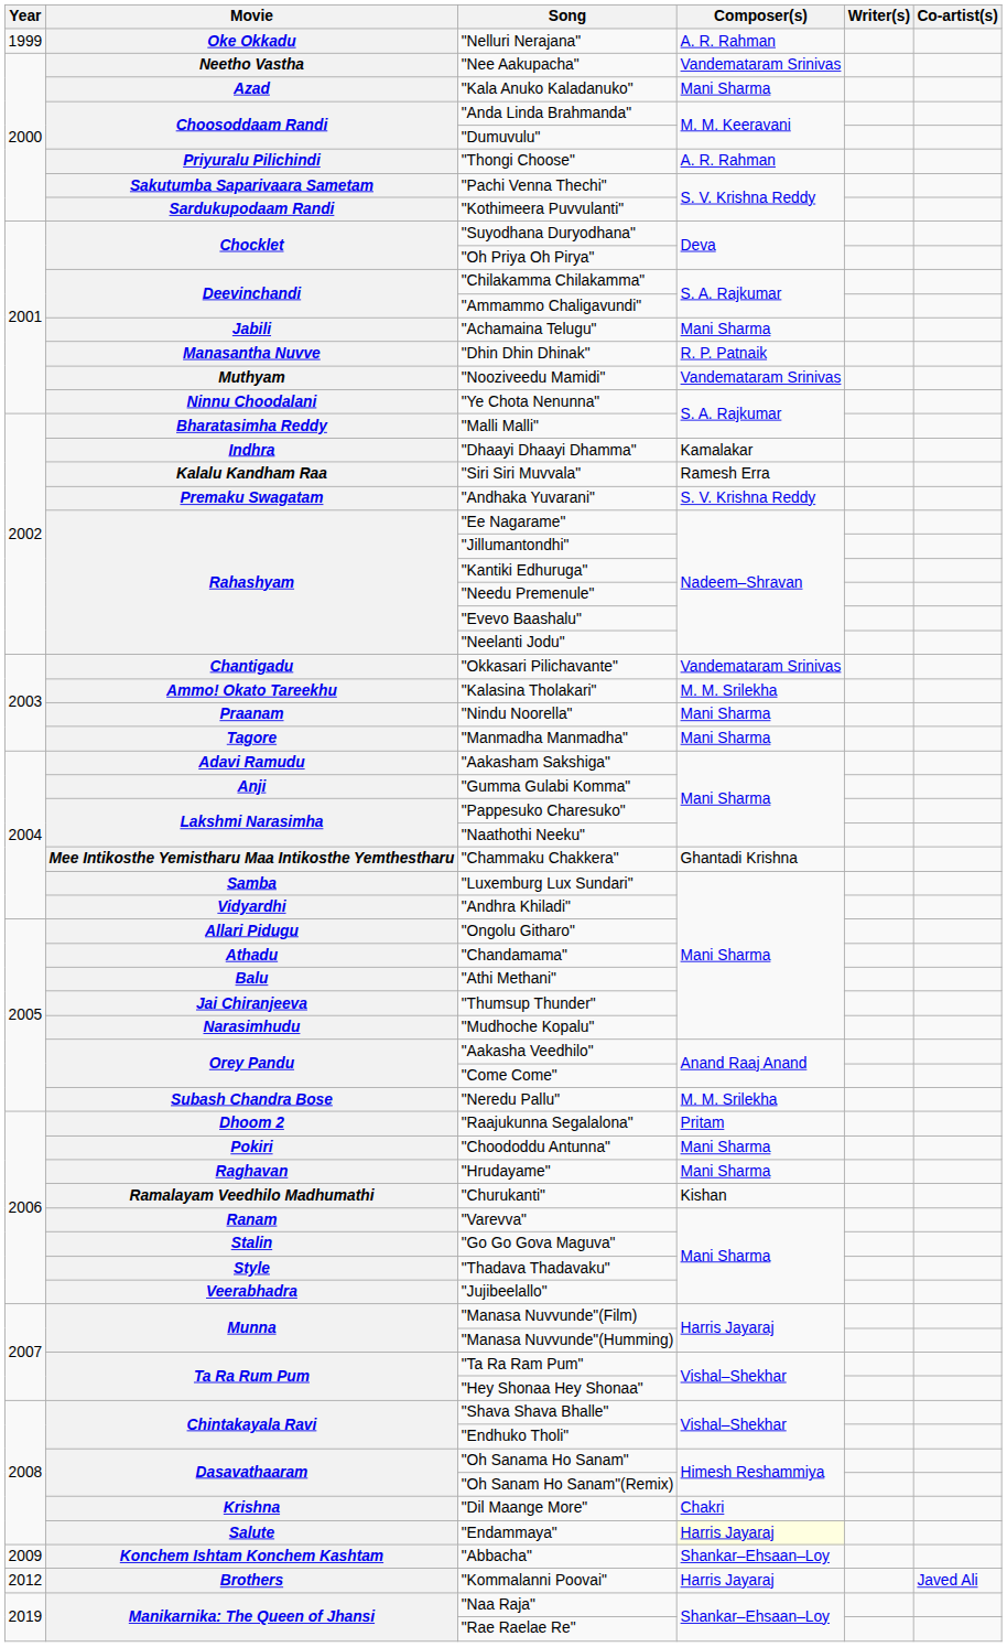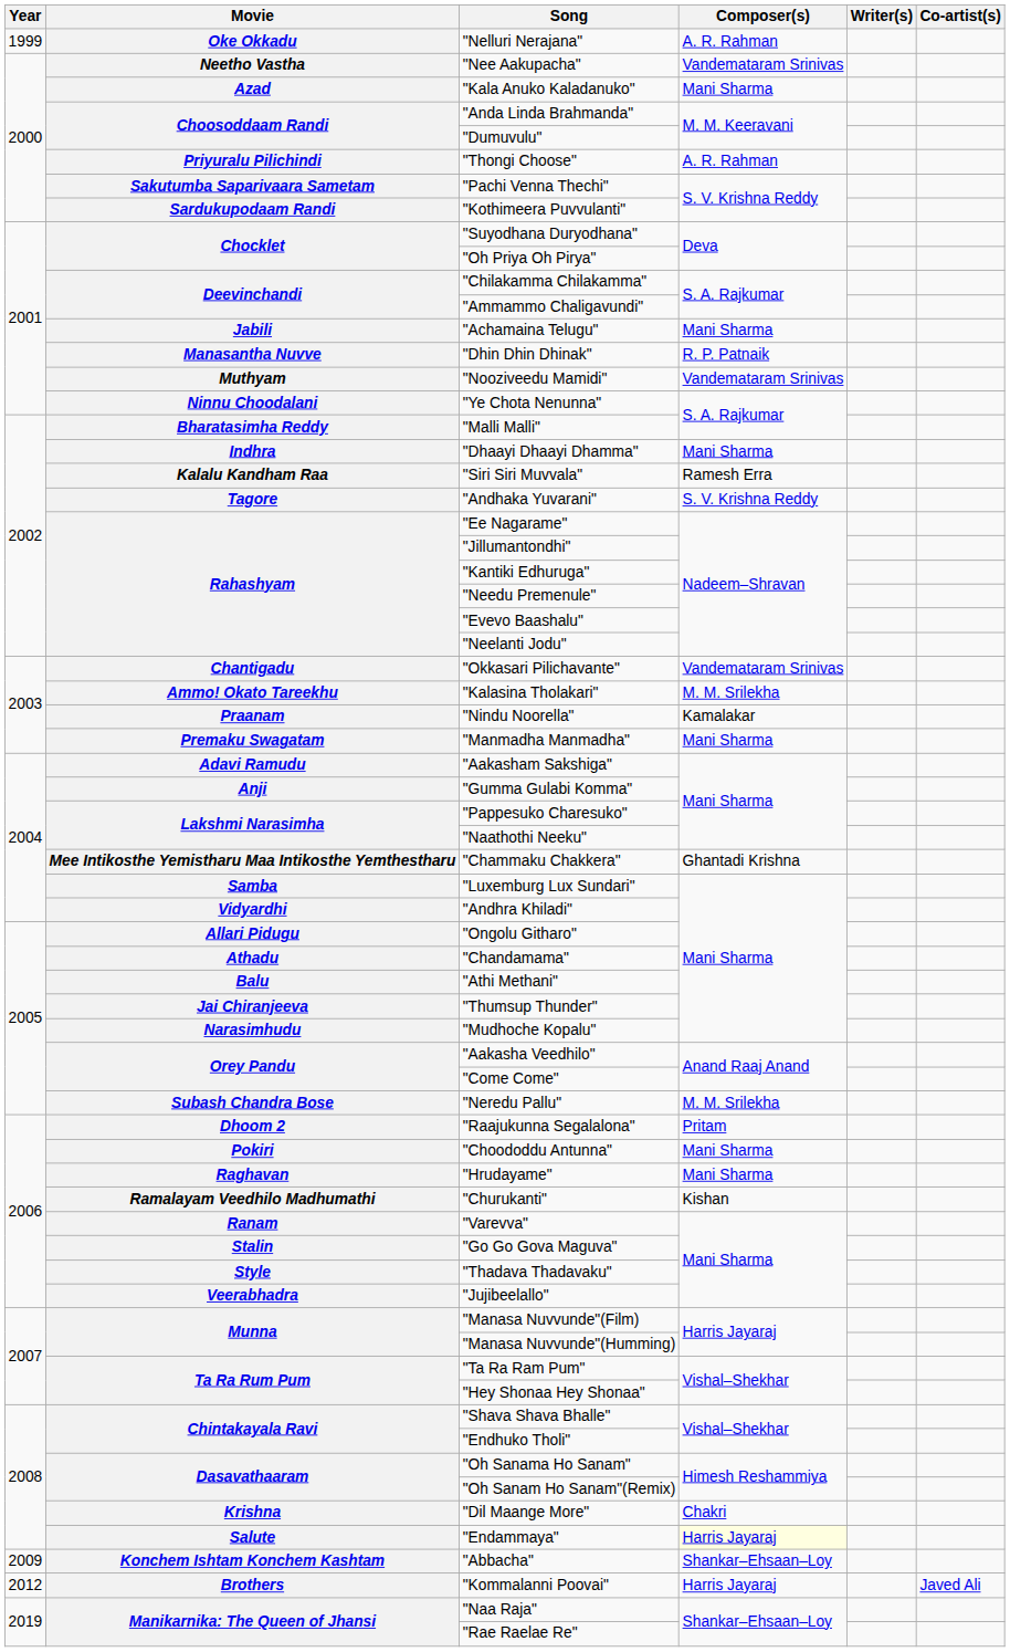 <table class="wikitable">
 <tr>
 <th>Year</th>
 <th>Movie</th>
 <th>Song</th>
 <th>Composer(s)</th>
 <th>Writer(s)</th>
 <th>Co-artist(s)</th>
 </tr>
 <tr>
 <td>1999</td>
 <th><a href='#'><em>Oke Okkadu</em></a></th>
 <td>"Nelluri Nerajana"</td>
 <td><a href='#'>A. R. Rahman</a></td>
 <td></td>
 <td></td>
 </tr>
 <tr>
 <td rowspan="7">2000</td>
 <th><em>Neetho Vastha</em></th>
 <td>"Nee Aakupacha"</td>
 <td><a href='#'>Vandemataram Srinivas</a></td>
 <td></td>
 <td></td>
 </tr>
 <tr>
 <th><a href='#'><em>Azad</em></a></th>
 <td>"Kala Anuko Kaladanuko"</td>
 <td><a href='#'>Mani Sharma</a></td>
 <td></td>
 <td></td>
 </tr>
 <tr>
 <th rowspan="2"><em><a href='#'>Choosoddaam Randi</a></em></th>
 <td>"Anda Linda Brahmanda"</td>
 <td rowspan="2"><a href='#'>M. M. Keeravani</a></td>
 <td></td>
 <td></td>
 </tr>
 <tr>
 <td>"Dumuvulu"</td>
 <td></td>
 <td></td>
 </tr>
 <tr>
 <th><a href='#'><em>Priyuralu Pilichindi</em></a></th>
 <td>"Thongi Choose"</td>
 <td><a href='#'>A. R. Rahman</a></td>
 <td></td>
 <td></td>
 </tr>
 <tr>
 <th><em><a href='#'>Sakutumba Saparivaara Sametam</a></em></th>
 <td>"Pachi Venna Thechi"</td>
 <td rowspan="2"><a href='#'>S. V. Krishna Reddy</a></td>
 <td></td>
 <td></td>
 </tr>
 <tr>
 <th><em><a href='#'>Sardukupodaam Randi</a></em></th>
 <td>"Kothimeera Puvvulanti"</td>
 <td></td>
 <td></td>
 </tr>
 <tr>
 <td rowspan="8">2001</td>
 <th rowspan="2"><em><a href='#'>Chocklet</a></em></th>
 <td>"Suyodhana Duryodhana"</td>
 <td rowspan="2"><a href='#'>Deva</a></td>
 <td></td>
 <td></td>
 </tr>
 <tr>
 <td>"Oh Priya Oh Pirya"</td>
 <td></td>
 <td></td>
 </tr>
 <tr>
 <th rowspan="2"><em><a href='#'>Deevinchandi</a></em></th>
 <td>"Chilakamma Chilakamma"</td>
 <td rowspan="2"><a href='#'>S. A. Rajkumar</a></td>
 <td></td>
 <td></td>
 </tr>
 <tr>
 <td>"Ammammo Chaligavundi"</td>
 <td></td>
 <td></td>
 </tr>
 <tr>
 <th><em><a href='#'>Jabili</a></em></th>
 <td>"Achamaina Telugu"</td>
 <td><a href='#'>Mani Sharma</a></td>
 <td></td>
 <td></td>
 </tr>
 <tr>
 <th><em><a href='#'>Manasantha Nuvve</a></em></th>
 <td>"Dhin Dhin Dhinak"</td>
 <td><a href='#'>R. P. Patnaik</a></td>
 <td></td>
 <td></td>
 </tr>
 <tr>
 <th><em>Muthyam</em></th>
 <td>"Nooziveedu Mamidi"</td>
 <td><a href='#'>Vandemataram Srinivas</a></td>
 <td></td>
 <td></td>
 </tr>
 <tr>
 <th><em><a href='#'>Ninnu Choodalani</a></em></th>
 <td>"Ye Chota Nenunna"</td>
 <td rowspan="2"><a href='#'>S. A. Rajkumar</a></td>
 <td></td>
 <td></td>
 </tr>
 <tr>
 <td rowspan="10">2002</td>
 <th><em><a href='#'>Bharatasimha Reddy</a></em></th>
 <td>"Malli Malli"</td>
 <td></td>
 <td></td>
 </tr>
 <tr>
 <th><a href='#'><em>Indhra</em></a></th>
 <td>"Dhaayi Dhaayi Dhamma"</td>
-<td>Kamalakar</td>
+<td><a href='#'>Mani Sharma</a></td>
 <td></td>
 <td></td>
 </tr>
 <tr>
 <th><em>Kalalu Kandham Raa</em></th>
 <td>"Siri Siri Muvvala"</td>
 <td>Ramesh Erra</td>
 <td></td>
 <td></td>
 </tr>
 <tr>
-<th><em><a href='#'>Premaku Swagatam</a></em></th>
+<th><em><a href='#'>Tagore</a></em></th>
 <td>"Andhaka Yuvarani"</td>
 <td><a href='#'>S. V. Krishna Reddy</a></td>
 <td></td>
 <td></td>
 </tr>
 <tr>
 <th rowspan="6"><em><a href='#'>Rahashyam</a></em></th>
 <td>"Ee Nagarame"</td>
 <td rowspan="6"><a href='#'>Nadeem–Shravan</a></td>
 <td></td>
 <td></td>
 </tr>
 <tr>
 <td>"Jillumantondhi"</td>
 <td></td>
 <td></td>
 </tr>
 <tr>
 <td>"Kantiki Edhuruga"</td>
 <td></td>
 <td></td>
 </tr>
 <tr>
 <td>"Needu Premenule"</td>
 <td></td>
 <td></td>
 </tr>
 <tr>
 <td>"Evevo Baashalu"</td>
 <td></td>
 <td></td>
 </tr>
 <tr>
 <td>"Neelanti Jodu"</td>
 <td></td>
 <td></td>
 </tr>
 <tr>
 <td rowspan="4">2003</td>
 <th><em><a href='#'>Chantigadu</a></em></th>
 <td>"Okkasari Pilichavante"</td>
 <td><a href='#'>Vandemataram Srinivas</a></td>
 <td></td>
 <td></td>
 </tr>
 <tr>
 <th><em><a href='#'>Ammo! Okato Tareekhu</a></em></th>
 <td>"Kalasina Tholakari"</td>
 <td><a href='#'>M. M. Srilekha</a></td>
 <td></td>
 <td></td>
 </tr>
 <tr>
 <th><em><a href='#'>Praanam</a></em></th>
 <td>"Nindu Noorella"</td>
-<td><a href='#'>Mani Sharma</a></td>
+<td>Kamalakar</td>
 <td></td>
 <td></td>
 </tr>
 <tr>
-<th><em><a href='#'>Tagore</a></em></th>
+<th><em><a href='#'>Premaku Swagatam</a></em></th>
 <td>"Manmadha Manmadha"</td>
 <td><a href='#'>Mani Sharma</a></td>
 <td></td>
 <td></td>
 </tr>
 <tr>
 <td rowspan="7">2004</td>
 <th><a href='#'><em>Adavi Ramudu</em></a></th>
 <td>"Aakasham Sakshiga"</td>
 <td rowspan="4"><a href='#'>Mani Sharma</a></td>
 <td></td>
 <td></td>
 </tr>
 <tr>
 <th><em><a href='#'>Anji</a></em></th>
 <td>"Gumma Gulabi Komma"</td>
 <td></td>
 <td></td>
 </tr>
 <tr>
 <th rowspan="2"><a href='#'><em>Lakshmi Narasimha</em></a></th>
 <td>"Pappesuko Charesuko"</td>
 <td></td>
 <td></td>
 </tr>
 <tr>
 <td>"Naathothi Neeku"</td>
 <td></td>
 <td></td>
 </tr>
 <tr>
 <th><em>Mee Intikosthe Yemistharu Maa Intikosthe Yemthestharu</em></th>
 <td>"Chammaku Chakkera"</td>
 <td>Ghantadi Krishna</td>
 <td></td>
 <td></td>
 </tr>
 <tr>
 <th><em><a href='#'>Samba</a></em></th>
 <td>"Luxemburg Lux Sundari"</td>
 <td rowspan="7"><a href='#'>Mani Sharma</a></td>
 <td></td>
 <td></td>
 </tr>
 <tr>
 <th><em><a href='#'>Vidyardhi</a></em></th>
 <td>"Andhra Khiladi"</td>
 <td></td>
 <td></td>
 </tr>
 <tr>
 <td rowspan="8">2005</td>
 <th><em><a href='#'>Allari Pidugu</a></em></th>
 <td>"Ongolu Githaro"</td>
 <td></td>
 <td></td>
 </tr>
 <tr>
 <th><em><a href='#'>Athadu</a></em></th>
 <td>"Chandamama"</td>
 <td></td>
 <td></td>
 </tr>
 <tr>
 <th><a href='#'><em>Balu</em></a></th>
 <td>"Athi Methani"</td>
 <td></td>
 <td></td>
 </tr>
 <tr>
 <th><em><a href='#'>Jai Chiranjeeva</a></em></th>
 <td>"Thumsup Thunder"</td>
 <td></td>
 <td></td>
 </tr>
 <tr>
 <th><em><a href='#'>Narasimhudu</a></em></th>
 <td>"Mudhoche Kopalu"</td>
 <td></td>
 <td></td>
 </tr>
 <tr>
 <th rowspan="2"><em><a href='#'>Orey Pandu</a></em></th>
 <td>"Aakasha Veedhilo"</td>
 <td rowspan="2"><a href='#'>Anand Raaj Anand</a></td>
 <td></td>
 <td></td>
 </tr>
 <tr>
 <td>"Come Come"</td>
 <td></td>
 <td></td>
 </tr>
 <tr>
 <th><a href='#'><em>Subash Chandra Bose</em></a></th>
 <td>"Neredu Pallu"</td>
 <td><a href='#'>M. M. Srilekha</a></td>
 <td></td>
 <td></td>
 </tr>
 <tr>
 <td rowspan="8">2006</td>
 <th><em><a href='#'>Dhoom 2</a></em></th>
 <td>"Raajukunna Segalalona"</td>
 <td><a href='#'>Pritam</a></td>
 <td></td>
 <td></td>
 </tr>
 <tr>
 <th><em><a href='#'>Pokiri</a></em></th>
 <td>"Choododdu Antunna"</td>
 <td><a href='#'>Mani Sharma</a></td>
 <td></td>
 <td></td>
 </tr>
 <tr>
 <th><em><a href='#'>Raghavan</a></em></th>
 <td>"Hrudayame"</td>
 <td><a href='#'>Mani Sharma</a></td>
 <td></td>
 <td></td>
 </tr>
 <tr>
 <th><em>Ramalayam Veedhilo Madhumathi</em></th>
 <td>"Churukanti"</td>
 <td>Kishan</td>
 <td></td>
 <td></td>
 </tr>
 <tr>
 <th><em><a href='#'>Ranam</a></em></th>
 <td>"Varevva"</td>
 <td rowspan="4"><a href='#'>Mani Sharma</a></td>
 <td></td>
 <td></td>
 </tr>
 <tr>
 <th><em><a href='#'>Stalin</a></em></th>
 <td>"Go Go Gova Maguva"</td>
 <td></td>
 <td></td>
 </tr>
 <tr>
 <th><em><a href='#'>Style</a></em></th>
 <td>"Thadava Thadavaku"</td>
 <td></td>
 <td></td>
 </tr>
 <tr>
 <th><a href='#'><em>Veerabhadra</em></a></th>
 <td>"Jujibeelallo"</td>
 <td></td>
 <td></td>
 </tr>
 <tr>
 <td rowspan="4">2007</td>
 <th rowspan="2"><em><a href='#'>Munna</a></em></th>
 <td>"Manasa Nuvvunde"(Film)</td>
 <td rowspan="2"><a href='#'>Harris Jayaraj</a></td>
 <td></td>
 <td></td>
 </tr>
 <tr>
 <td>"Manasa Nuvvunde"(Humming)</td>
 <td></td>
 <td></td>
 </tr>
 <tr>
 <th rowspan="2"><em><a href='#'>Ta Ra Rum Pum</a></em></th>
 <td>"Ta Ra Ram Pum"</td>
 <td rowspan="2"><a href='#'>Vishal–Shekhar</a></td>
 <td></td>
 <td></td>
 </tr>
 <tr>
 <td>"Hey Shonaa Hey Shonaa"</td>
 <td></td>
 <td></td>
 </tr>
 <tr>
 <td rowspan="6">2008</td>
 <th rowspan="2"><em><a href='#'>Chintakayala Ravi</a></em></th>
 <td>"Shava Shava Bhalle"</td>
 <td rowspan="2"><a href='#'>Vishal–Shekhar</a></td>
 <td></td>
 <td></td>
 </tr>
 <tr>
 <td>"Endhuko Tholi"</td>
 <td></td>
 <td></td>
 </tr>
 <tr>
 <th rowspan="2"><em><a href='#'>Dasavathaaram</a></em></th>
 <td>"Oh Sanama Ho Sanam"</td>
 <td rowspan="2"><a href='#'>Himesh Reshammiya</a></td>
 <td></td>
 <td></td>
 </tr>
 <tr>
 <td>"Oh Sanam Ho Sanam"(Remix)</td>
 <td></td>
 <td></td>
 </tr>
 <tr>
 <th><em><a href='#'>Krishna</a></em></th>
 <td>"Dil Maange More"</td>
 <td><a href='#'>Chakri</a></td>
 <td></td>
 <td></td>
 </tr>
 <tr>
 <th><em><a href='#'>Salute</a></em></th>
 <td>"Endammaya"</td>
 <td style="background: lightyellow;"><a href='#'>Harris Jayaraj</a></td>
 <td></td>
 <td></td>
 </tr>
 <tr>
 <td>2009</td>
 <th><em><a href='#'>Konchem Ishtam Konchem Kashtam</a></em></th>
 <td>"Abbacha"</td>
 <td><a href='#'>Shankar–Ehsaan–Loy</a></td>
 <td></td>
 <td></td>
 </tr>
 <tr>
 <td>2012</td>
 <th><em><a href='#'>Brothers</a></em></th>
 <td>"Kommalanni Poovai"</td>
 <td><a href='#'>Harris Jayaraj</a></td>
 <td></td>
 <td><a href='#'>Javed Ali</a></td>
 </tr>
 <tr>
 <td rowspan="2">2019</td>
 <th rowspan="2"><em><a href='#'>Manikarnika: The Queen of Jhansi</a></em></th>
 <td>"Naa Raja"</td>
 <td rowspan="2"><a href='#'>Shankar–Ehsaan–Loy</a></td>
 <td></td>
 <td></td>
 </tr>
 <tr>
 <td>"Rae Raelae Re"</td>
 <td></td>
 <td></td>
 </tr>
 </table>
